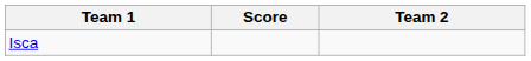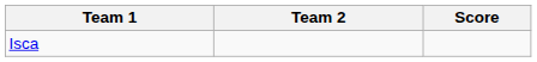 <table class="wikitable" style="font-size: 100%">
 <tr>
 <th width=200>Team 1</th>
+<th width=200>Team 2</th>
 <th width=100>Score</th>
-<th width=200>Team 2</th>
 </tr>
 <tr>
 <td><a href='#'>Isca</a></td>
+<td></td>
 <td align=center></td>
-<td></td>
 </tr>
 </table>
